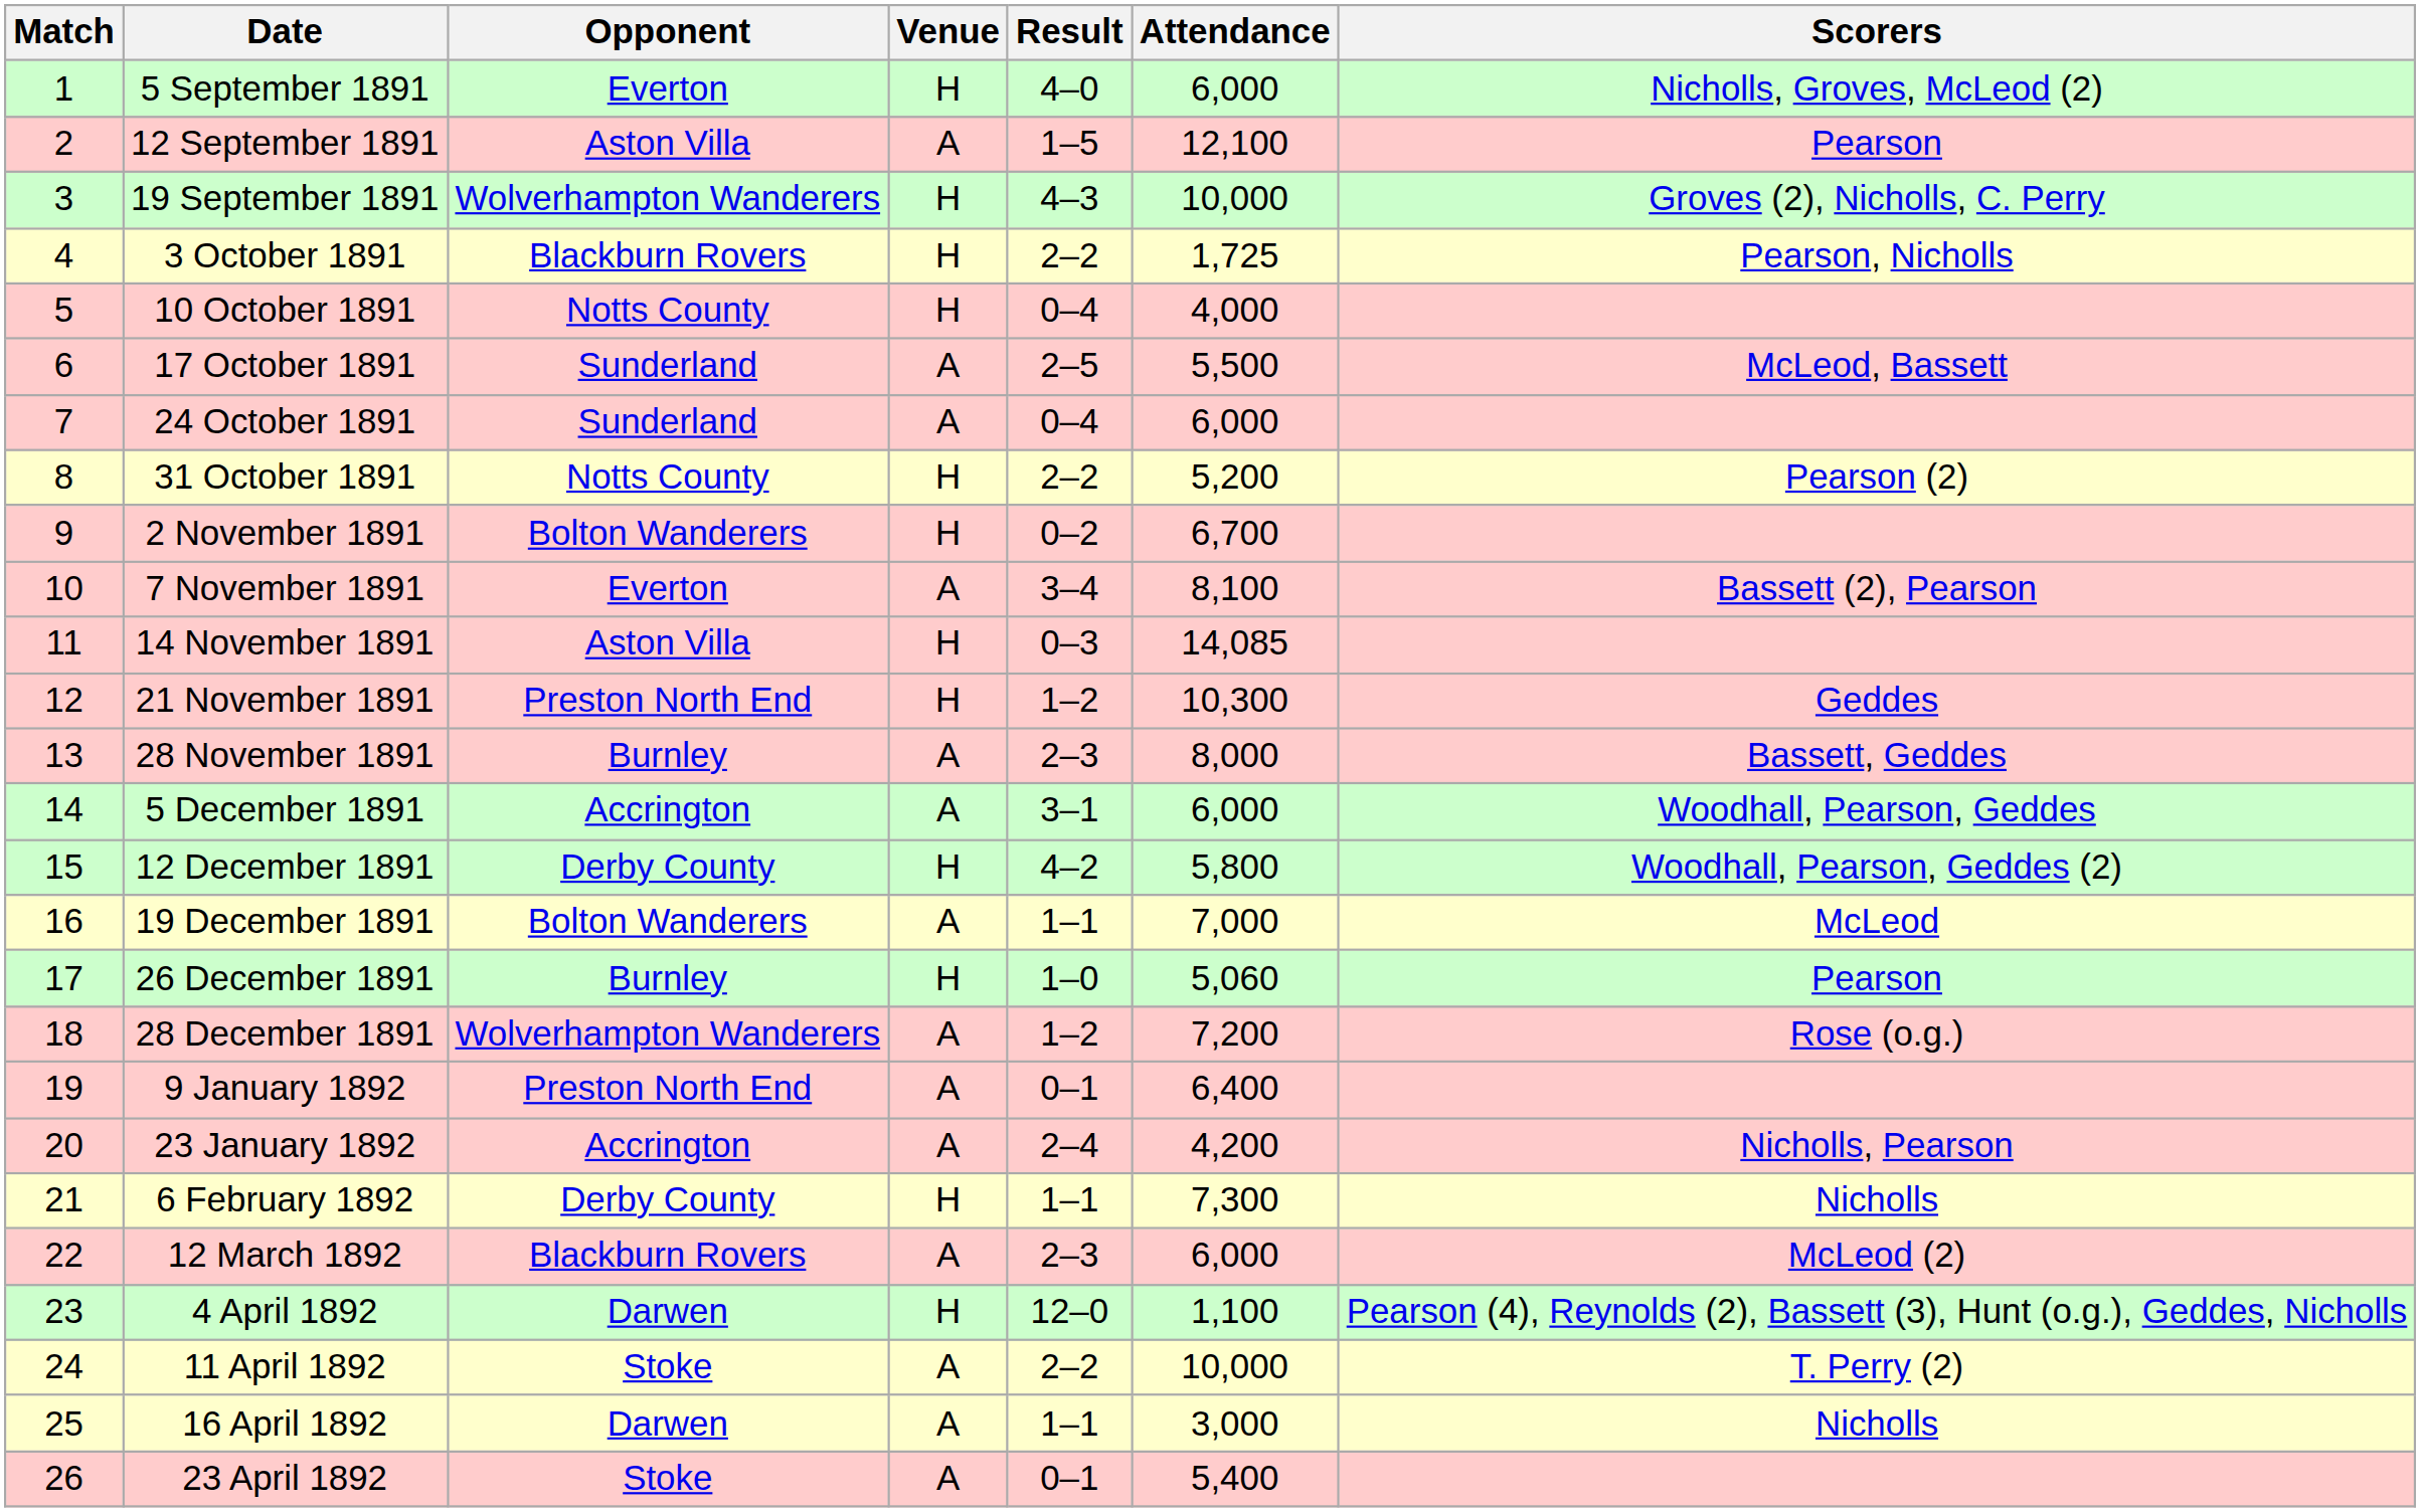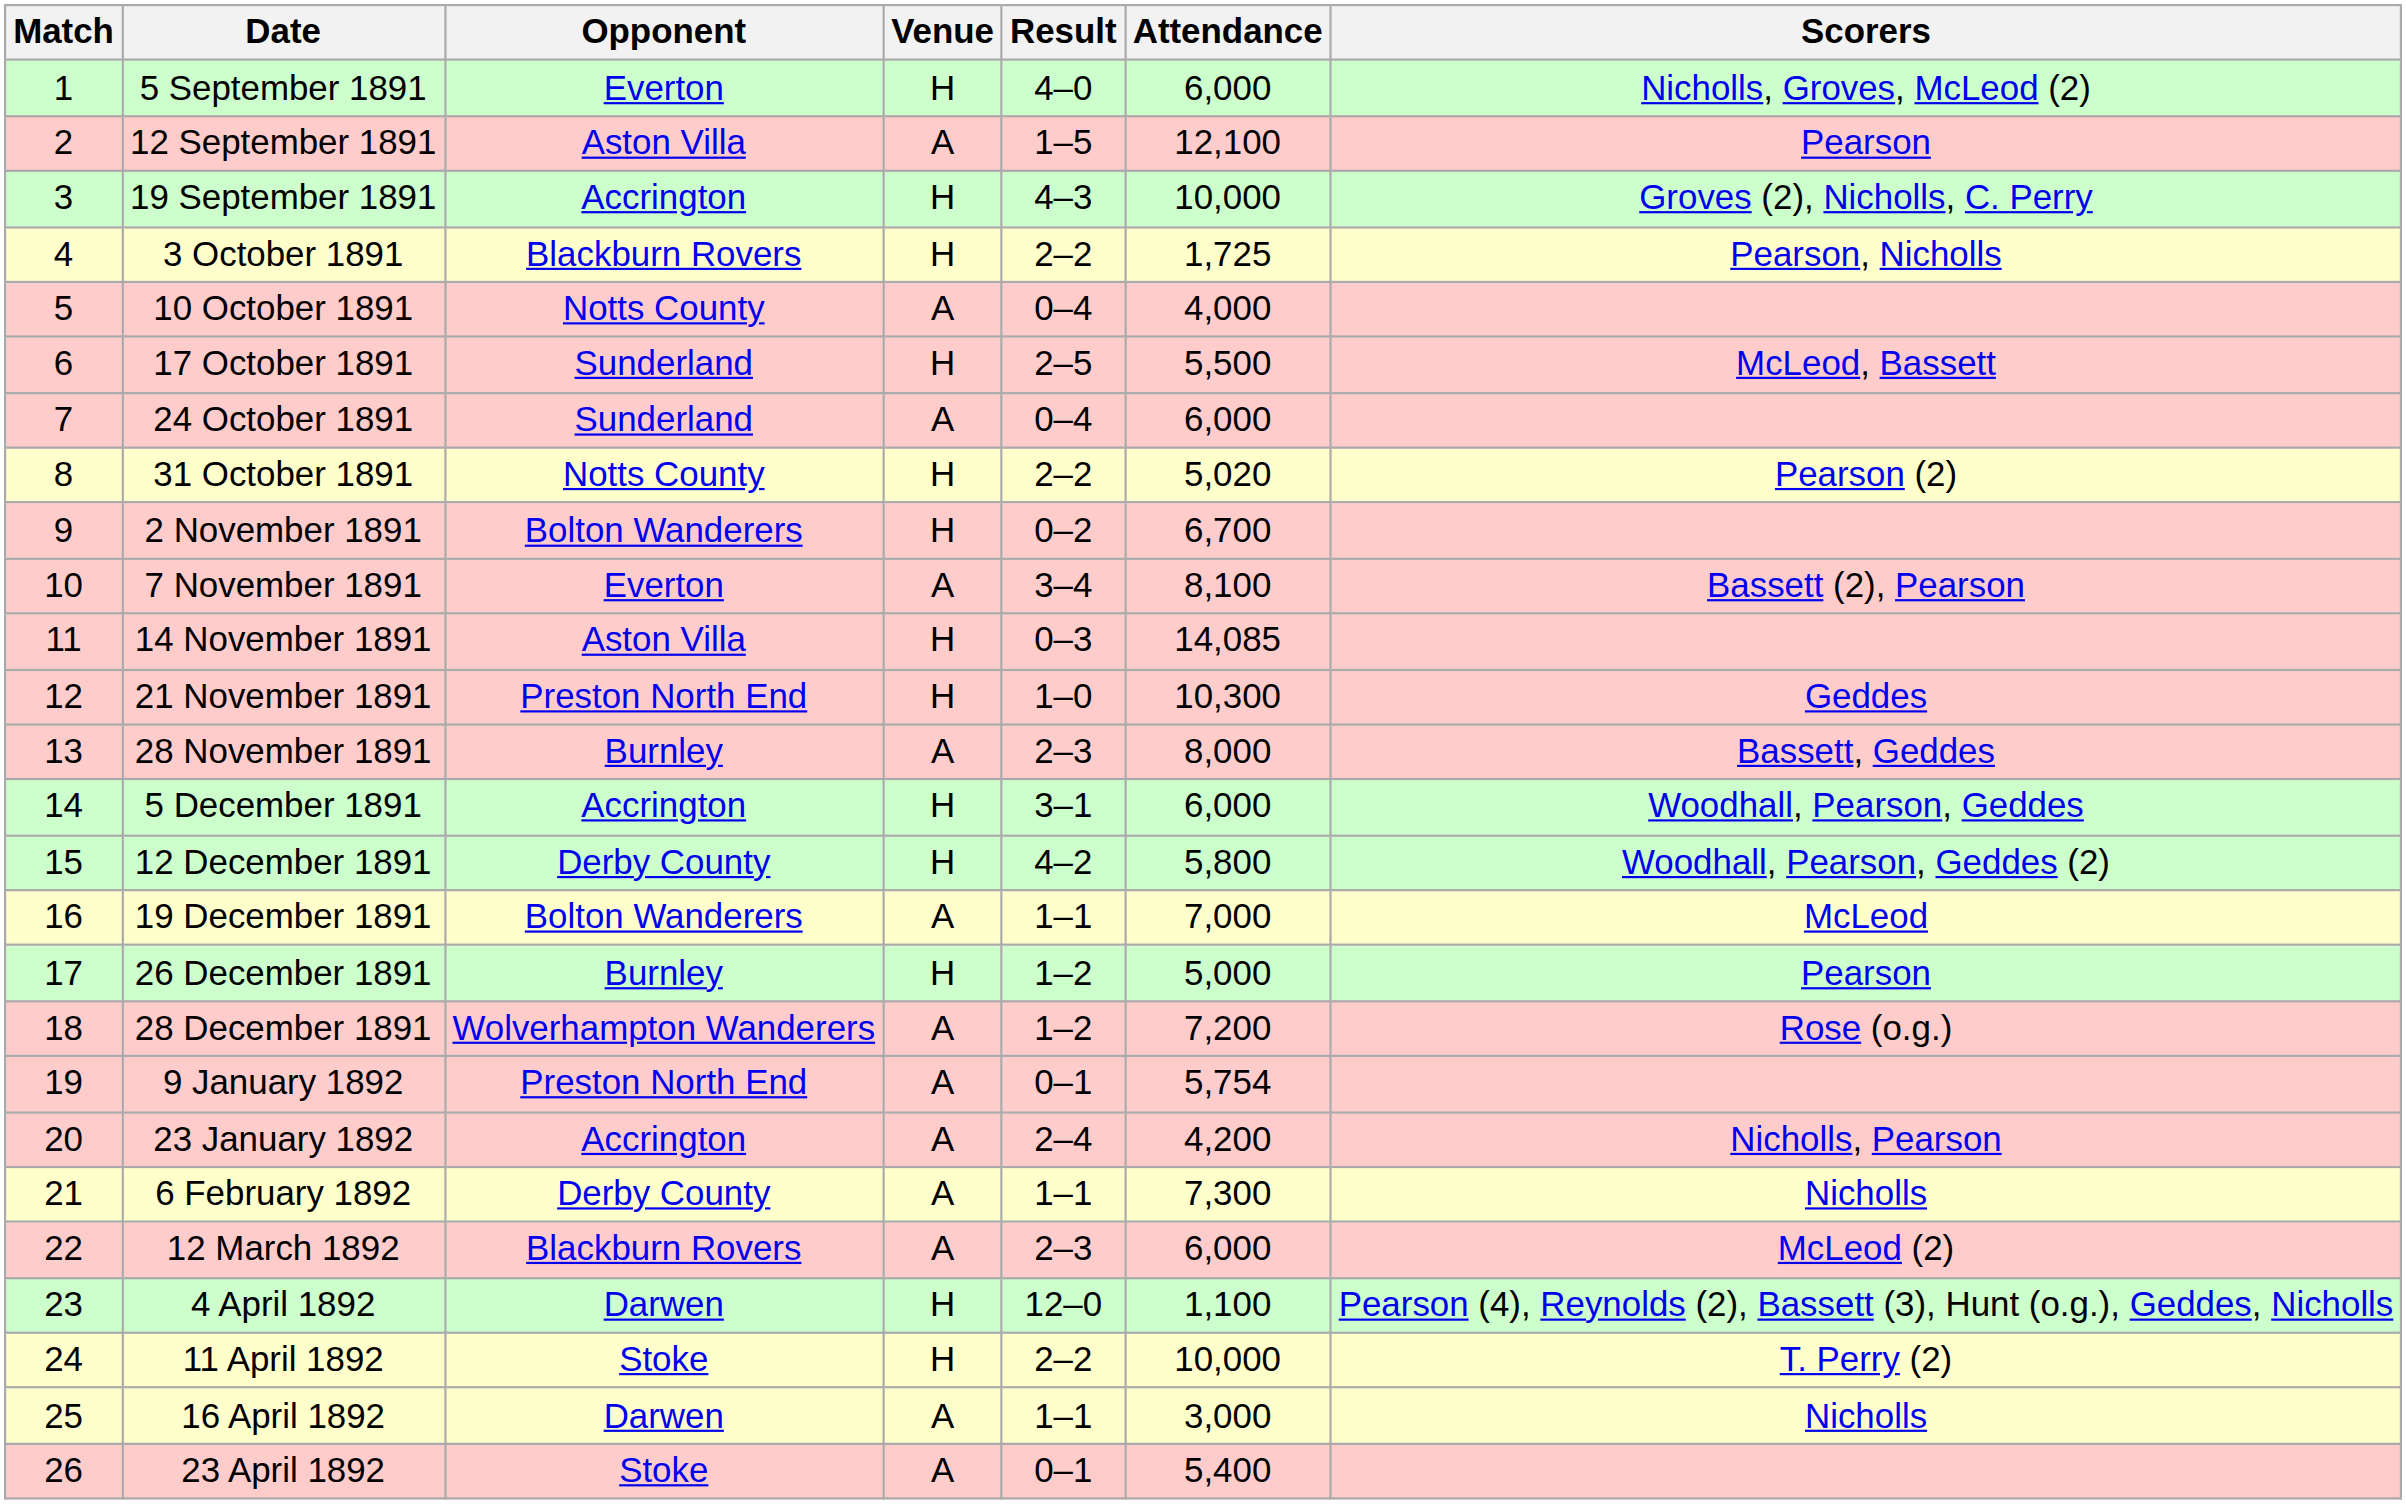 <table class="wikitable" style="font-size:100%; text-align:center">
 <tr>
 <th>Match</th>
 <th>Date</th>
 <th>Opponent</th>
 <th>Venue</th>
 <th>Result</th>
 <th>Attendance</th>
 <th>Scorers</th>
 </tr>
 <tr style="background-color: #CCFFCC;">
 <td>1</td>
 <td>5 September 1891</td>
 <td><a href='#'>Everton</a></td>
 <td>H</td>
 <td>4–0</td>
 <td>6,000</td>
 <td><a href='#'>Nicholls</a>, <a href='#'>Groves</a>, <a href='#'>McLeod</a> (2)</td>
 </tr>
 <tr style="background-color: #FFCCCC;">
 <td>2</td>
 <td>12 September 1891</td>
 <td><a href='#'>Aston Villa</a></td>
 <td>A</td>
 <td>1–5</td>
 <td>12,100</td>
 <td><a href='#'>Pearson</a></td>
 </tr>
 <tr style="background-color: #CCFFCC;">
 <td>3</td>
 <td>19 September 1891</td>
-<td><a href='#'>Wolverhampton Wanderers</a></td>
+<td><a href='#'>Accrington</a></td>
 <td>H</td>
 <td>4–3</td>
 <td>10,000</td>
 <td><a href='#'>Groves</a> (2), <a href='#'>Nicholls</a>, <a href='#'>C. Perry</a></td>
 </tr>
 <tr style="background-color: #FFFFCC;">
 <td>4</td>
 <td>3 October 1891</td>
 <td><a href='#'>Blackburn Rovers</a></td>
 <td>H</td>
 <td>2–2</td>
 <td>1,725</td>
 <td><a href='#'>Pearson</a>, <a href='#'>Nicholls</a></td>
 </tr>
 <tr style="background-color: #FFCCCC;">
 <td>5</td>
 <td>10 October 1891</td>
 <td><a href='#'>Notts County</a></td>
-<td>H</td>
+<td>A</td>
 <td>0–4</td>
 <td>4,000</td>
 <td></td>
 </tr>
 <tr style="background-color: #FFCCCC;">
 <td>6</td>
 <td>17 October 1891</td>
 <td><a href='#'>Sunderland</a></td>
-<td>A</td>
+<td>H</td>
 <td>2–5</td>
 <td>5,500</td>
 <td><a href='#'>McLeod</a>, <a href='#'>Bassett</a></td>
 </tr>
 <tr style="background-color: #FFCCCC;">
 <td>7</td>
 <td>24 October 1891</td>
 <td><a href='#'>Sunderland</a></td>
 <td>A</td>
 <td>0–4</td>
 <td>6,000</td>
 <td></td>
 </tr>
 <tr style="background-color: #FFFFCC;">
 <td>8</td>
 <td>31 October 1891</td>
 <td><a href='#'>Notts County</a></td>
 <td>H</td>
 <td>2–2</td>
-<td>5,200</td>
+<td>5,020</td>
 <td><a href='#'>Pearson</a> (2)</td>
 </tr>
 <tr style="background-color: #FFCCCC;">
 <td>9</td>
 <td>2 November 1891</td>
 <td><a href='#'>Bolton Wanderers</a></td>
 <td>H</td>
 <td>0–2</td>
 <td>6,700</td>
 <td></td>
 </tr>
 <tr style="background-color: #FFCCCC;">
 <td>10</td>
 <td>7 November 1891</td>
 <td><a href='#'>Everton</a></td>
 <td>A</td>
 <td>3–4</td>
 <td>8,100</td>
 <td><a href='#'>Bassett</a> (2), <a href='#'>Pearson</a></td>
 </tr>
 <tr style="background-color: #FFCCCC;">
 <td>11</td>
 <td>14 November 1891</td>
 <td><a href='#'>Aston Villa</a></td>
 <td>H</td>
 <td>0–3</td>
 <td>14,085</td>
 <td></td>
 </tr>
 <tr style="background-color: #FFCCCC;">
 <td>12</td>
 <td>21 November 1891</td>
 <td><a href='#'>Preston North End</a></td>
 <td>H</td>
-<td>1–2</td>
+<td>1–0</td>
 <td>10,300</td>
 <td><a href='#'>Geddes</a></td>
 </tr>
 <tr style="background-color: #FFCCCC;">
 <td>13</td>
 <td>28 November 1891</td>
 <td><a href='#'>Burnley</a></td>
 <td>A</td>
 <td>2–3</td>
 <td>8,000</td>
 <td><a href='#'>Bassett</a>, <a href='#'>Geddes</a></td>
 </tr>
 <tr style="background-color: #CCFFCC;">
 <td>14</td>
 <td>5 December 1891</td>
 <td><a href='#'>Accrington</a></td>
-<td>A</td>
+<td>H</td>
 <td>3–1</td>
 <td>6,000</td>
 <td><a href='#'>Woodhall</a>, <a href='#'>Pearson</a>, <a href='#'>Geddes</a></td>
 </tr>
 <tr style="background-color: #CCFFCC;">
 <td>15</td>
 <td>12 December 1891</td>
 <td><a href='#'>Derby County</a></td>
 <td>H</td>
 <td>4–2</td>
 <td>5,800</td>
 <td><a href='#'>Woodhall</a>, <a href='#'>Pearson</a>, <a href='#'>Geddes</a> (2)</td>
 </tr>
 <tr style="background-color: #FFFFCC;">
 <td>16</td>
 <td>19 December 1891</td>
 <td><a href='#'>Bolton Wanderers</a></td>
 <td>A</td>
 <td>1–1</td>
 <td>7,000</td>
 <td><a href='#'>McLeod</a></td>
 </tr>
 <tr style="background-color: #CCFFCC;">
 <td>17</td>
 <td>26 December 1891</td>
 <td><a href='#'>Burnley</a></td>
 <td>H</td>
-<td>1–0</td>
-<td>5,060</td>
+<td>1–2</td>
+<td>5,000</td>
 <td><a href='#'>Pearson</a></td>
 </tr>
 <tr style="background-color: #FFCCCC;">
 <td>18</td>
 <td>28 December 1891</td>
 <td><a href='#'>Wolverhampton Wanderers</a></td>
 <td>A</td>
 <td>1–2</td>
 <td>7,200</td>
 <td><a href='#'>Rose</a> (o.g.)</td>
 </tr>
 <tr style="background-color: #FFCCCC;">
 <td>19</td>
 <td>9 January 1892</td>
 <td><a href='#'>Preston North End</a></td>
 <td>A</td>
 <td>0–1</td>
-<td>6,400</td>
+<td>5,754</td>
 <td></td>
 </tr>
 <tr style="background-color: #FFCCCC;">
 <td>20</td>
 <td>23 January 1892</td>
 <td><a href='#'>Accrington</a></td>
 <td>A</td>
 <td>2–4</td>
 <td>4,200</td>
 <td><a href='#'>Nicholls</a>, <a href='#'>Pearson</a></td>
 </tr>
 <tr style="background-color: #FFFFCC;">
 <td>21</td>
 <td>6 February 1892</td>
 <td><a href='#'>Derby County</a></td>
-<td>H</td>
+<td>A</td>
 <td>1–1</td>
 <td>7,300</td>
 <td><a href='#'>Nicholls</a></td>
 </tr>
 <tr style="background-color: #FFCCCC;">
 <td>22</td>
 <td>12 March 1892</td>
 <td><a href='#'>Blackburn Rovers</a></td>
 <td>A</td>
 <td>2–3</td>
 <td>6,000</td>
 <td><a href='#'>McLeod</a> (2)</td>
 </tr>
 <tr style="background-color: #CCFFCC;">
 <td>23</td>
 <td>4 April 1892</td>
 <td><a href='#'>Darwen</a></td>
 <td>H</td>
 <td>12–0</td>
 <td>1,100</td>
 <td><a href='#'>Pearson</a> (4), <a href='#'>Reynolds</a> (2), <a href='#'>Bassett</a> (3), Hunt (o.g.), <a href='#'>Geddes</a>, <a href='#'>Nicholls</a></td>
 </tr>
 <tr style="background-color: #FFFFCC;">
 <td>24</td>
 <td>11 April 1892</td>
 <td><a href='#'>Stoke</a></td>
-<td>A</td>
+<td>H</td>
 <td>2–2</td>
 <td>10,000</td>
 <td><a href='#'>T. Perry</a> (2)</td>
 </tr>
 <tr style="background-color: #FFFFCC;">
 <td>25</td>
 <td>16 April 1892</td>
 <td><a href='#'>Darwen</a></td>
 <td>A</td>
 <td>1–1</td>
 <td>3,000</td>
 <td><a href='#'>Nicholls</a></td>
 </tr>
 <tr style="background-color: #FFCCCC;">
 <td>26</td>
 <td>23 April 1892</td>
 <td><a href='#'>Stoke</a></td>
 <td>A</td>
 <td>0–1</td>
 <td>5,400</td>
 <td></td>
 </tr>
 </table>
